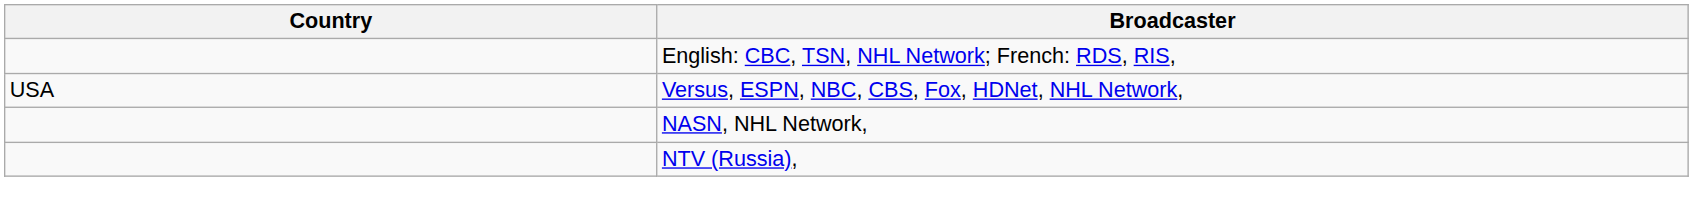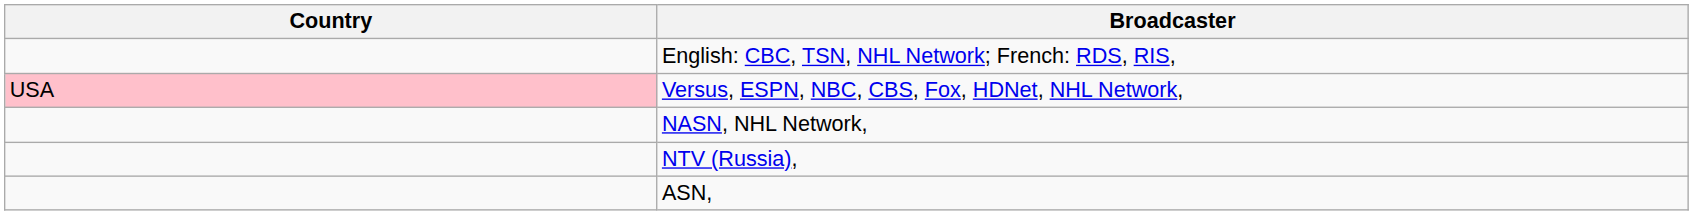 <table class="wikitable">
 <tr>
 <th bgcolor="#DDDDFF" width="5.0%">Country</th>
 <th bgcolor="#DDDDFF" width="8.0%">Broadcaster</th>
 </tr>
 <tr>
 <td></td>
 <td>English: <a href='#'>CBC</a>, <a href='#'>TSN</a>, <a href='#'>NHL Network</a>; French: <a href='#'>RDS</a>, <a href='#'>RIS</a>, </td>
 </tr>
 <tr>
-<td>USA</td>
+<td style="background: pink;">USA</td>
 <td><a href='#'>Versus</a>, <a href='#'>ESPN</a>, <a href='#'>NBC</a>, <a href='#'>CBS</a>, <a href='#'>Fox</a>, <a href='#'>HDNet</a>, <a href='#'>NHL Network</a>, </td>
 </tr>
 <tr>
 <td></td>
 <td><a href='#'>NASN</a>, NHL Network, </td>
 </tr>
 <tr>
 <td></td>
 <td><a href='#'>NTV (Russia)</a>, </td>
 </tr>
+<tr>
+<td><br></td>
+<td>ASN, </td>
+</tr>
 </table>
